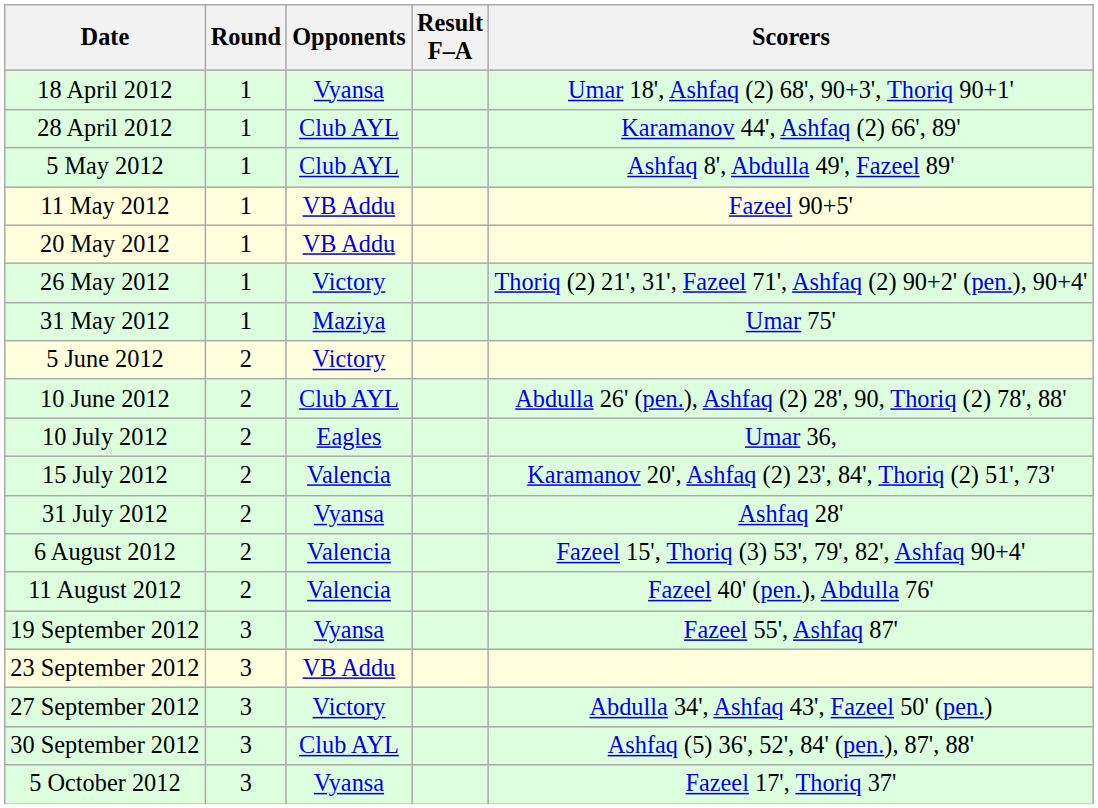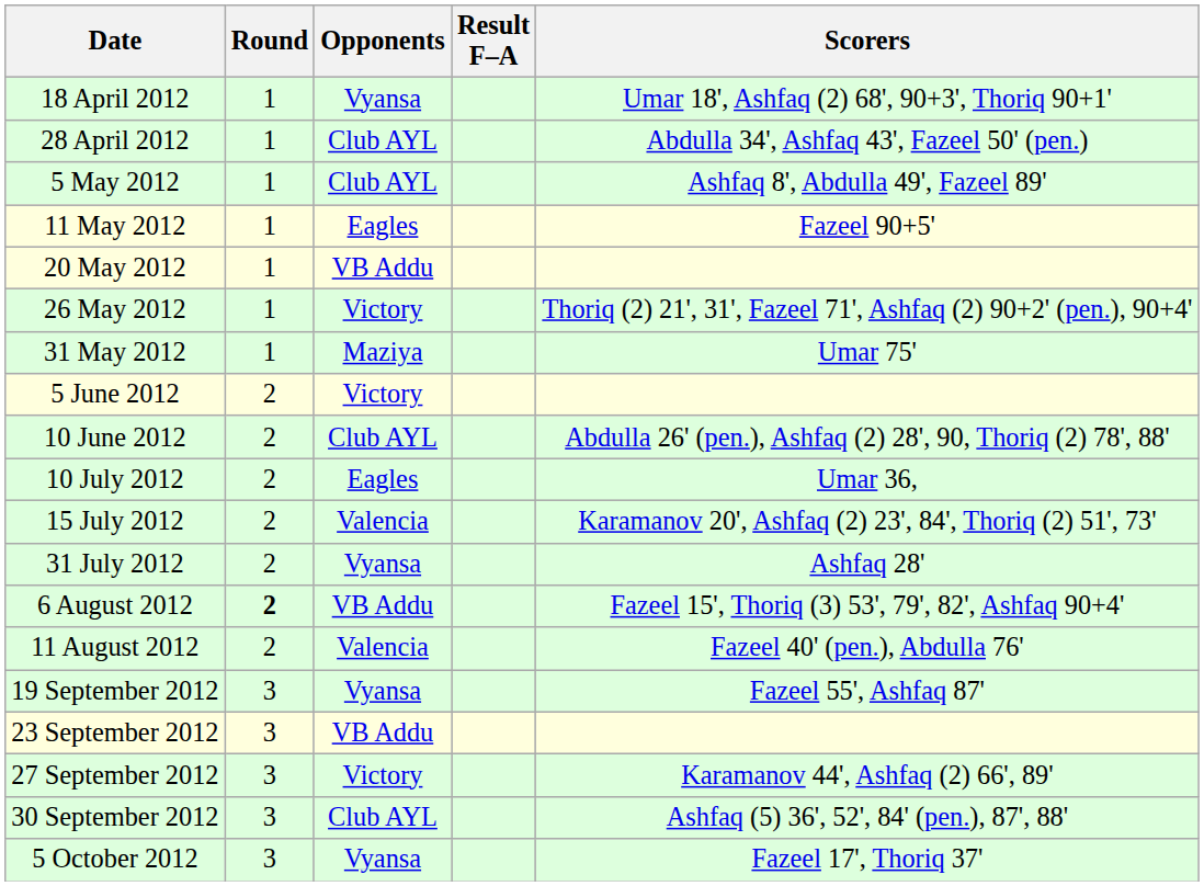 <table class="wikitable" style="text-align:center">
 <tr>
 <th>Date</th>
 <th>Round</th>
 <th>Opponents</th>
 <th>Result<br>F–A</th>
 <th>Scorers</th>
 </tr>
 <tr bgcolor="#ddffdd">
 <td>18 April 2012</td>
 <td>1</td>
 <td><a href='#'>Vyansa</a></td>
 <td></td>
 <td><a href='#'>Umar</a> 18', <a href='#'>Ashfaq</a> (2) 68', 90+3', <a href='#'>Thoriq</a> 90+1'</td>
 </tr>
 <tr bgcolor="#ddffdd">
 <td>28 April 2012</td>
 <td>1</td>
 <td><a href='#'>Club AYL</a></td>
 <td></td>
-<td><a href='#'>Karamanov</a> 44', <a href='#'>Ashfaq</a> (2) 66', 89'</td>
+<td><a href='#'>Abdulla</a> 34', <a href='#'>Ashfaq</a> 43', <a href='#'>Fazeel</a> 50' (<a href='#'>pen.</a>)</td>
 </tr>
 <tr bgcolor="#ddffdd">
 <td>5 May 2012</td>
 <td>1</td>
 <td><a href='#'>Club AYL</a></td>
 <td></td>
 <td><a href='#'>Ashfaq</a> 8', <a href='#'>Abdulla</a> 49', <a href='#'>Fazeel</a> 89'</td>
 </tr>
 <tr bgcolor="#ffffdd">
 <td>11 May 2012</td>
 <td>1</td>
-<td><a href='#'>VB Addu</a></td>
+<td><a href='#'>Eagles</a></td>
 <td></td>
 <td><a href='#'>Fazeel</a> 90+5'</td>
 </tr>
 <tr bgcolor="#ffffdd">
 <td>20 May 2012</td>
 <td>1</td>
 <td><a href='#'>VB Addu</a></td>
 <td></td>
 <td></td>
 </tr>
 <tr bgcolor="#ddffdd">
 <td>26 May 2012</td>
 <td>1</td>
 <td><a href='#'>Victory</a></td>
 <td></td>
 <td><a href='#'>Thoriq</a> (2) 21', 31', <a href='#'>Fazeel</a> 71', <a href='#'>Ashfaq</a> (2) 90+2' (<a href='#'>pen.</a>), 90+4'</td>
 </tr>
 <tr bgcolor="#ddffdd">
 <td>31 May 2012</td>
 <td>1</td>
 <td><a href='#'>Maziya</a></td>
 <td></td>
 <td><a href='#'>Umar</a> 75'</td>
 </tr>
 <tr bgcolor="#ffffdd">
 <td>5 June 2012</td>
 <td>2</td>
 <td><a href='#'>Victory</a></td>
 <td></td>
 <td></td>
 </tr>
 <tr bgcolor="#ddffdd">
 <td>10 June 2012</td>
 <td>2</td>
 <td><a href='#'>Club AYL</a></td>
 <td></td>
 <td><a href='#'>Abdulla</a> 26' (<a href='#'>pen.</a>), <a href='#'>Ashfaq</a> (2) 28', 90, <a href='#'>Thoriq</a> (2) 78', 88'</td>
 </tr>
 <tr bgcolor="#ddffdd">
 <td>10 July 2012</td>
 <td>2</td>
 <td><a href='#'>Eagles</a></td>
 <td></td>
 <td><a href='#'>Umar</a> 36,</td>
 </tr>
 <tr bgcolor="#ddffdd">
 <td>15 July 2012</td>
 <td>2</td>
 <td><a href='#'>Valencia</a></td>
 <td></td>
 <td><a href='#'>Karamanov</a> 20', <a href='#'>Ashfaq</a> (2) 23', 84', <a href='#'>Thoriq</a> (2) 51', 73'</td>
 </tr>
 <tr bgcolor="#ddffdd">
 <td>31 July 2012</td>
 <td>2</td>
 <td><a href='#'>Vyansa</a></td>
 <td></td>
 <td><a href='#'>Ashfaq</a> 28'</td>
 </tr>
 <tr bgcolor="#ddffdd">
 <td>6 August 2012</td>
-<td>2</td>
-<td><a href='#'>Valencia</a></td>
+<td><strong>2</strong></td>
+<td><a href='#'>VB Addu</a></td>
 <td></td>
 <td><a href='#'>Fazeel</a> 15', <a href='#'>Thoriq</a> (3) 53', 79', 82', <a href='#'>Ashfaq</a> 90+4'</td>
 </tr>
 <tr bgcolor="#ddffdd">
 <td>11 August 2012</td>
 <td>2</td>
 <td><a href='#'>Valencia</a></td>
 <td></td>
 <td><a href='#'>Fazeel</a> 40' (<a href='#'>pen.</a>), <a href='#'>Abdulla</a> 76'</td>
 </tr>
 <tr bgcolor="#ddffdd">
 <td>19 September 2012</td>
 <td>3</td>
 <td><a href='#'>Vyansa</a></td>
 <td></td>
 <td><a href='#'>Fazeel</a> 55', <a href='#'>Ashfaq</a> 87'</td>
 </tr>
 <tr bgcolor="#ffffdd">
 <td>23 September 2012</td>
 <td>3</td>
 <td><a href='#'>VB Addu</a></td>
 <td></td>
 <td></td>
 </tr>
 <tr bgcolor="#ddffdd">
 <td>27 September 2012</td>
 <td>3</td>
 <td><a href='#'>Victory</a></td>
 <td></td>
-<td><a href='#'>Abdulla</a> 34', <a href='#'>Ashfaq</a> 43', <a href='#'>Fazeel</a> 50' (<a href='#'>pen.</a>)</td>
+<td><a href='#'>Karamanov</a> 44', <a href='#'>Ashfaq</a> (2) 66', 89'</td>
 </tr>
 <tr bgcolor="#ddffdd">
 <td>30 September 2012</td>
 <td>3</td>
 <td><a href='#'>Club AYL</a></td>
 <td></td>
 <td><a href='#'>Ashfaq</a> (5) 36', 52', 84' (<a href='#'>pen.</a>), 87', 88'</td>
 </tr>
 <tr bgcolor="#ddffdd">
 <td>5 October 2012</td>
 <td>3</td>
 <td><a href='#'>Vyansa</a></td>
 <td></td>
 <td><a href='#'>Fazeel</a> 17', <a href='#'>Thoriq</a> 37'</td>
 </tr>
 </table>
